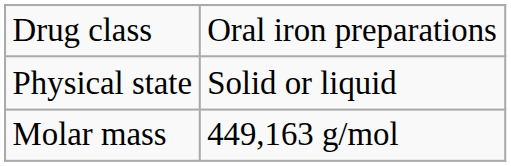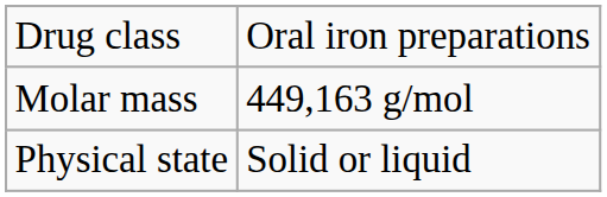 <table class="wikitable">
 <tr>
 <td>Drug class</td>
 <td>Oral iron preparations</td>
 </tr>
 <tr>
+<td>Molar mass</td>
+<td>449,163 g/mol</td>
+</tr>
+<tr>
 <td>Physical state</td>
 <td>Solid or liquid</td>
 </tr>
-<tr>
-<td>Molar mass</td>
-<td>449,163 g/mol</td>
-</tr>
 </table>
